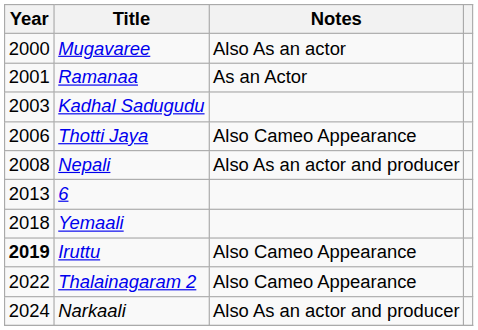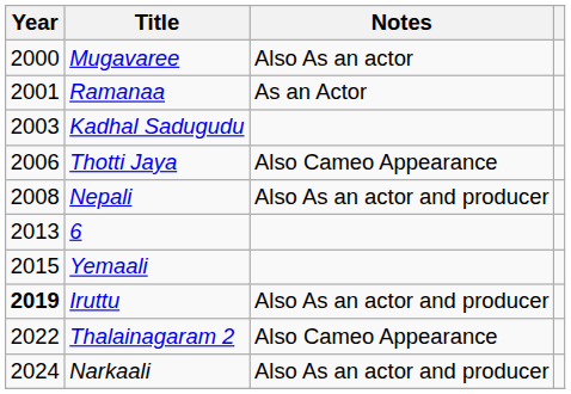 <table class="wikitable sortable">
 <tr>
 <th scope="col">Year</th>
 <th scope="col">Title</th>
 <th scope="col" class="unsortable">Notes</th>
 <th scope="col" class="unsortable"></th>
 </tr>
 <tr>
 <td>2000</td>
 <td><em><a href='#'>Mugavaree</a></em></td>
 <td>Also As an actor</td>
 <td></td>
 </tr>
 <tr>
 <td>2001</td>
 <td><em><a href='#'>Ramanaa</a></em></td>
 <td>As an Actor</td>
 <td></td>
 </tr>
 <tr>
 <td>2003</td>
 <td><em><a href='#'>Kadhal Sadugudu</a></em></td>
 <td></td>
 <td></td>
 </tr>
 <tr>
 <td>2006</td>
 <td><em><a href='#'>Thotti Jaya</a></em></td>
 <td>Also Cameo Appearance</td>
 <td></td>
 </tr>
 <tr>
 <td>2008</td>
 <td><em><a href='#'>Nepali</a></em></td>
 <td>Also As an actor and producer</td>
 <td></td>
 </tr>
 <tr>
 <td>2013</td>
 <td><em><a href='#'>6</a></em></td>
 <td></td>
 <td></td>
 </tr>
 <tr>
-<td>2018</td>
+<td>2015</td>
 <td><em><a href='#'>Yemaali</a></em></td>
 <td></td>
 <td></td>
 </tr>
 <tr>
 <td><strong>2019</strong></td>
 <td><em><a href='#'>Iruttu</a></em></td>
-<td>Also Cameo Appearance</td>
+<td>Also As an actor and producer</td>
 <td></td>
 </tr>
 <tr>
 <td>2022</td>
 <td><em><a href='#'>Thalainagaram 2</a></em></td>
 <td>Also Cameo Appearance</td>
 <td></td>
 </tr>
 <tr>
 <td>2024</td>
 <td><em>Narkaali</em></td>
 <td>Also As an actor and producer</td>
 <td></td>
 </tr>
 <tr>
 </tr>
 </table>
